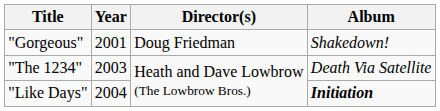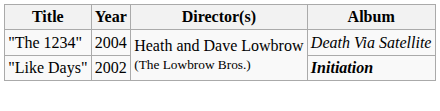 <table class="wikitable">
 <tr>
 <th>Title</th>
 <th>Year</th>
 <th>Director(s)</th>
 <th>Album</th>
 </tr>
 <tr>
-<td>"Gorgeous"</td>
-<td>2001</td>
-<td>Doug Friedman</td>
-<td><em>Shakedown!</em></td>
-</tr>
-<tr>
 <td>"The 1234"</td>
-<td>2003</td>
+<td>2004</td>
 <td rowspan="2">Heath and Dave Lowbrow<br><small>(The Lowbrow Bros.)</small></td>
 <td><em>Death Via Satellite</em></td>
 </tr>
 <tr>
 <td>"Like Days"</td>
-<td>2004</td>
+<td>2002</td>
 <td><strong><em>Initiation</em></strong></td>
 </tr>
 </table>
